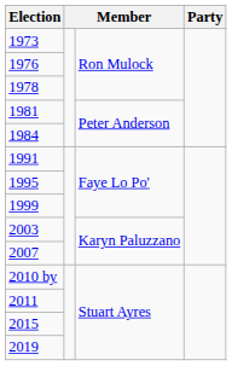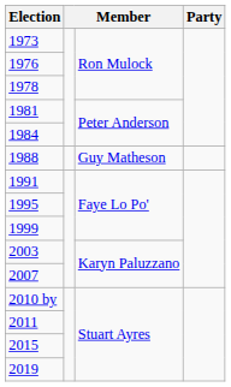 <table class="wikitable">
 <tr>
 <th>Election</th>
 <th colspan="2">Member</th>
 <th>Party</th>
 </tr>
 <tr>
 <td><a href='#'>1973</a></td>
 <td rowspan="5" > </td>
 <td rowspan="3"><a href='#'>Ron Mulock</a></td>
 <td rowspan="5"></td>
 </tr>
 <tr>
 <td><a href='#'>1976</a></td>
 </tr>
 <tr>
 <td><a href='#'>1978</a></td>
 </tr>
 <tr>
 <td><a href='#'>1981</a></td>
 <td rowspan="2"><a href='#'>Peter Anderson</a></td>
 </tr>
 <tr>
 <td><a href='#'>1984</a></td>
+</tr>
+<tr>
+<td><a href='#'>1988</a></td>
+<td> </td>
+<td><a href='#'>Guy Matheson</a></td>
+<td></td>
 </tr>
 <tr>
 <td><a href='#'>1991</a></td>
 <td rowspan="5" > </td>
 <td rowspan="3"><a href='#'>Faye Lo Po'</a></td>
 <td rowspan="5"></td>
 </tr>
 <tr>
 <td><a href='#'>1995</a></td>
 </tr>
 <tr>
 <td><a href='#'>1999</a></td>
 </tr>
 <tr>
 <td><a href='#'>2003</a></td>
 <td rowspan="2"><a href='#'>Karyn Paluzzano</a></td>
 </tr>
 <tr>
 <td><a href='#'>2007</a></td>
 </tr>
 <tr>
 <td><a href='#'>2010 by</a></td>
 <td rowspan="4" > </td>
 <td rowspan="4"><a href='#'>Stuart Ayres</a></td>
 <td rowspan="4"></td>
 </tr>
 <tr>
 <td><a href='#'>2011</a></td>
 </tr>
 <tr>
 <td><a href='#'>2015</a></td>
 </tr>
 <tr>
 <td><a href='#'>2019</a></td>
 </tr>
 </table>
